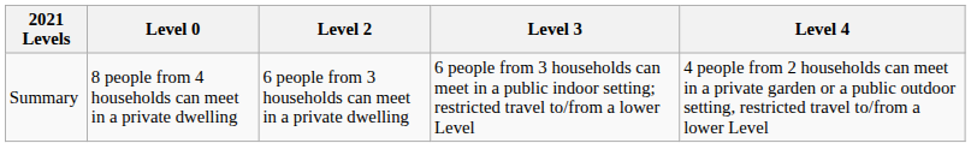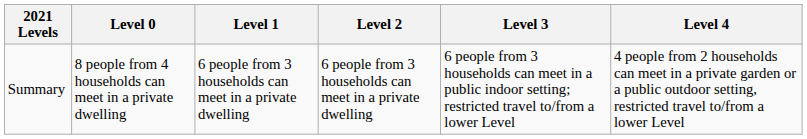 <table class="wikitable">
 <tr>
 <th>2021 Levels</th>
 <th>Level 0</th>
+<th>Level 1</th>
 <th>Level 2</th>
 <th>Level 3</th>
 <th>Level 4</th>
 </tr>
 <tr>
 <td>Summary</td>
 <td>8 people from 4 households can meet in a private dwelling</td>
 <td>6 people from 3 households can meet in a private dwelling</td>
+<td>6 people from 3 households can meet in a private dwelling</td>
 <td>6 people from 3 households can meet in a public indoor setting; restricted travel to/from a lower Level</td>
 <td>4 people from 2 households can meet in a private garden or a public outdoor setting, restricted travel to/from a lower Level</td>
 </tr>
 </table>
